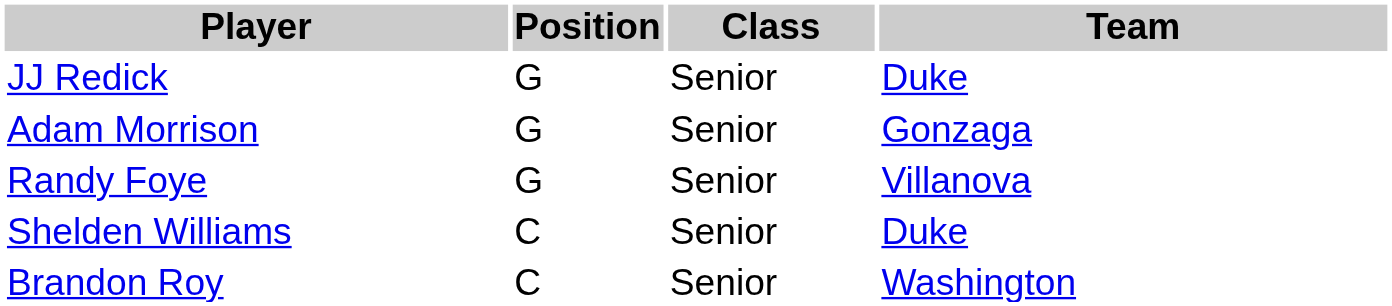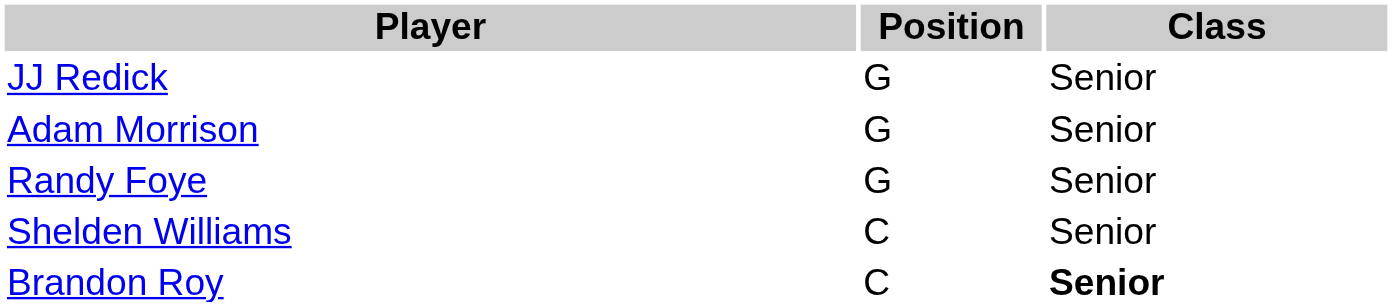 <table style="width:600px" "border:'1' 'solid' 'gray'">
 <tr>
 <th style="background:#ccc; width:40%;">Player</th>
 <th style="background:#ccc; width:4%;">Position</th>
 <th style="background:#ccc; width:16%;">Class</th>
-<th style="background:#ccc; width:40%;">Team</th>
 </tr>
 <tr>
 <td><a href='#'>JJ Redick</a></td>
 <td>G</td>
 <td>Senior</td>
-<td><a href='#'>Duke</a></td>
 </tr>
 <tr>
 <td><a href='#'>Adam Morrison</a></td>
 <td>G</td>
 <td>Senior</td>
-<td><a href='#'>Gonzaga</a></td>
 </tr>
 <tr>
 <td><a href='#'>Randy Foye</a></td>
 <td>G</td>
 <td>Senior</td>
-<td><a href='#'>Villanova</a></td>
 </tr>
 <tr>
 <td><a href='#'>Shelden Williams</a></td>
 <td>C</td>
 <td>Senior</td>
-<td><a href='#'>Duke</a></td>
 </tr>
 <tr>
 <td><a href='#'>Brandon Roy</a></td>
 <td>C</td>
-<td>Senior</td>
-<td><a href='#'>Washington</a></td>
+<td><strong>Senior</strong></td>
 </tr>
 </table>
